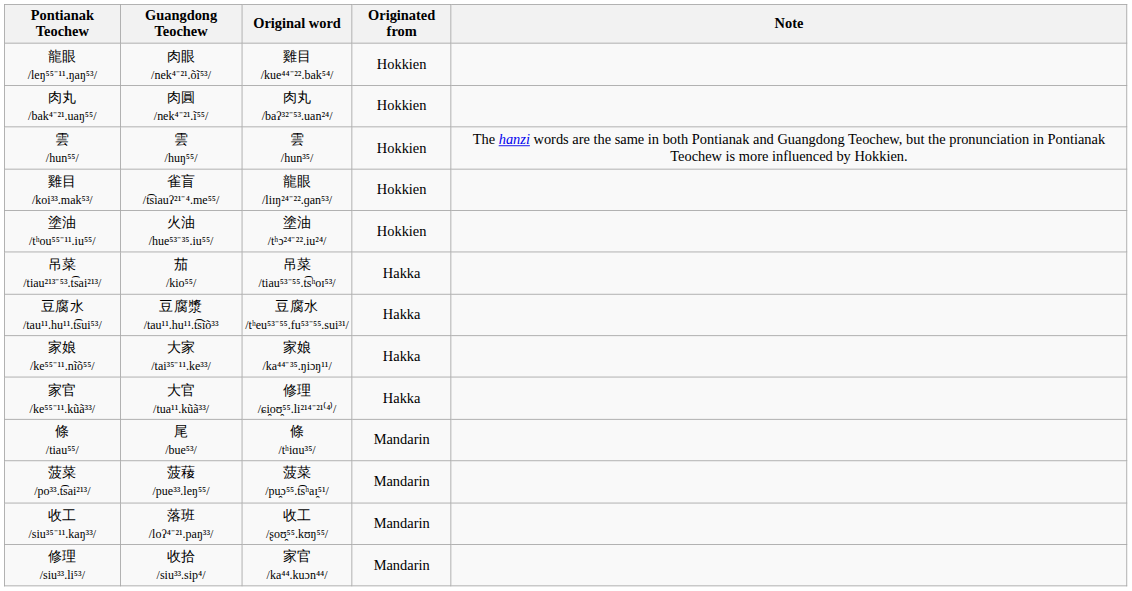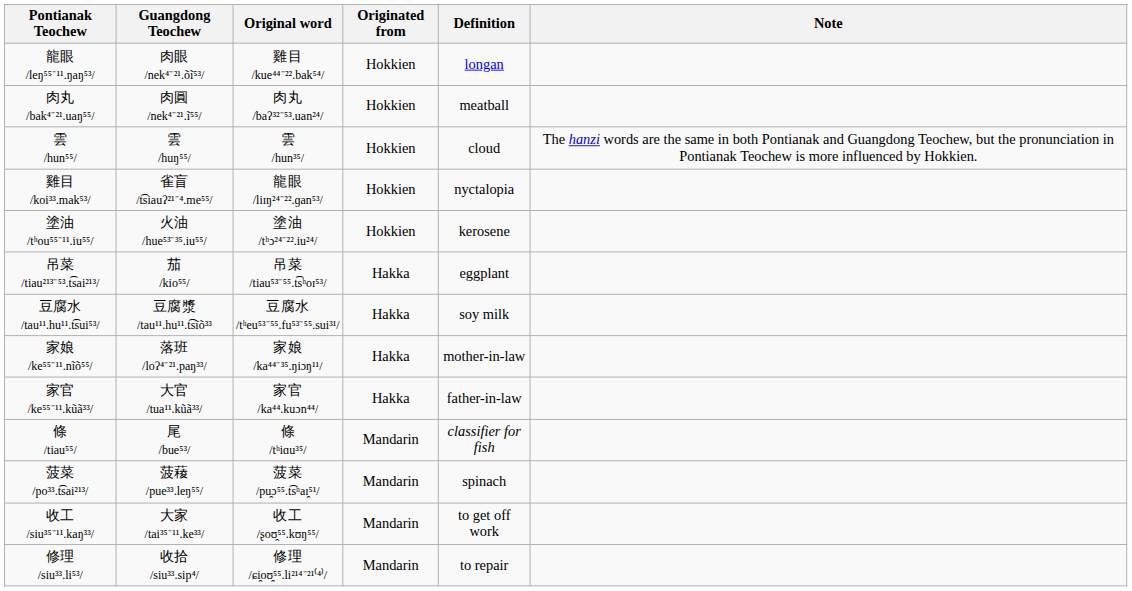 <table class="wikitable">
 <tr>
 <th>Pontianak Teochew</th>
 <th>Guangdong Teochew</th>
 <th>Original word</th>
 <th>Originated from</th>
+<th>Definition</th>
 <th>Note</th>
 </tr>
 <tr align="center">
 <td>龍眼<br><small>/leŋ⁵⁵⁻¹¹.ŋaŋ⁵³/</small></td>
 <td>肉眼<br><small>/nek⁴⁻</small><small>²¹.õĩ⁵</small><small>³/</small></td>
 <td>雞目<br><small>/kue⁴⁴⁻²².bak⁵⁴/</small></td>
 <td>Hokkien</td>
+<td><a href='#'>longan</a></td>
 <td></td>
 </tr>
 <tr align="center">
 <td>肉丸<br><small>/bak⁴⁻²¹.uaŋ⁵⁵/</small></td>
 <td>肉圓<br><small>/nek⁴⁻</small><small>²¹.ĩ⁵⁵/</small></td>
 <td>肉丸<br><small>/baʔ³²⁻⁵³.uan²⁴/</small></td>
 <td>Hokkien</td>
+<td>meatball</td>
 <td></td>
 </tr>
 <tr align="center">
 <td>雲<br><small>/hun⁵⁵/</small></td>
 <td>雲<br><small>/huŋ⁵⁵/</small></td>
 <td>雲<br><small>/hun³⁵/</small></td>
 <td>Hokkien</td>
+<td>cloud</td>
 <td>The <em><a href='#'>hanzi</a></em> words are the same in both Pontianak and Guangdong Teochew, but the pronunciation in Pontianak Teochew is more influenced by Hokkien.</td>
 </tr>
 <tr align="center">
 <td>雞目<br><small>/koi³³.mak⁵³/</small></td>
 <td>雀盲<br><small>/t͡siauʔ²</small><small>¹⁻⁴.me⁵⁵/</small></td>
 <td>龍眼<br><small>/liɪŋ²⁴⁻²².ɡan⁵³/</small></td>
 <td>Hokkien</td>
+<td>nyctalopia</td>
 <td></td>
 </tr>
 <tr align="center">
 <td>塗油<br><small>/tʰou⁵⁵⁻¹¹.iu⁵⁵/</small></td>
 <td>火油<br><small>/hue⁵³⁻³⁵</small><small>.iu⁵⁵/</small></td>
 <td>塗油<br><small>/tʰɔ²⁴⁻²².iu²⁴/</small></td>
 <td>Hokkien</td>
+<td>kerosene</td>
 <td></td>
 </tr>
 <tr align="center">
 <td>吊菜<br><small>/tiau²¹³⁻⁵³.t͡sai²¹³/</small></td>
 <td>茄<br><small>/kio⁵⁵/</small></td>
 <td>吊菜<br><small>/tiau⁵³⁻⁵⁵.t͡sʰoɪ⁵³/</small></td>
 <td>Hakka</td>
+<td>eggplant</td>
 <td></td>
 </tr>
 <tr align="center">
 <td>豆腐水<br><small>/tau¹¹.hu¹¹.t͡sui⁵³/</small></td>
 <td>豆腐漿<br><small>/tau¹¹.hu¹¹.t͡sĩõ³³</small></td>
 <td>豆腐水<br><small>/tʰeu⁵³⁻⁵⁵.fu⁵³⁻⁵⁵.sui³¹/</small></td>
 <td>Hakka</td>
+<td>soy milk</td>
 <td></td>
 </tr>
 <tr align="center">
 <td>家娘<br><small>/ke⁵⁵⁻¹¹.nĩõ⁵⁵/</small></td>
-<td>大家<br><small>/tai³⁵⁻¹¹.ke³³/</small></td>
+<td>落班<br><small>/loʔ⁴⁻²¹</small><small>.paŋ³³/</small></td>
 <td>家娘<br><small>/ka⁴⁴⁻³⁵.ŋiɔŋ¹¹/</small></td>
 <td>Hakka</td>
+<td>mother-in-law</td>
 <td></td>
 </tr>
 <tr align="center">
 <td>家官<br><small>/ke⁵⁵⁻¹¹.kũã³³/</small></td>
 <td>大官<br><small>/tua¹¹.kũã³³/</small></td>
-<td>修理<br><small>/ɕi̯oʊ̯⁵⁵</small><small>.li²¹⁴⁻²¹⁽⁴⁾/</small></td>
+<td>家官<br><small>/ka⁴⁴.kuɔn⁴⁴/</small></td>
 <td>Hakka</td>
+<td>father-in-law</td>
 <td></td>
 </tr>
 <tr align="center">
 <td>條<br><small>/tiau⁵⁵/</small></td>
 <td>尾<br><small>/bue⁵³/</small></td>
 <td>條<br><small>/tʰiɑu³⁵/</small></td>
 <td>Mandarin</td>
+<td><em>classifier for fish</em></td>
 <td></td>
 </tr>
 <tr align="center">
 <td>菠菜<br><small>/po³³.t͡sai²¹³/</small></td>
 <td>菠薐<br><small>/pue³³.leŋ⁵⁵/</small></td>
 <td>菠菜<br><small>/pu̯ɔ⁵⁵.t͡sʰaɪ̯⁵¹/</small></td>
 <td>Mandarin</td>
+<td>spinach</td>
 <td></td>
 </tr>
 <tr align="center">
 <td>收工<br><small>/siu³⁵⁻¹¹</small><small>.kaŋ³³/</small></td>
-<td>落班<br><small>/loʔ⁴⁻²¹</small><small>.paŋ³³/</small></td>
+<td>大家<br><small>/tai³⁵⁻¹¹.ke³³/</small></td>
 <td>收工<br><small>/ʂoʊ̯⁵⁵.kʊŋ⁵⁵/</small></td>
 <td>Mandarin</td>
+<td>to get off work</td>
 <td></td>
 </tr>
 <tr align="center">
 <td>修理<br><small>/siu³³.li⁵³/</small></td>
 <td>收拾<br><small>/siu³³.sip⁴/</small></td>
-<td>家官<br><small>/ka⁴⁴.kuɔn⁴⁴/</small></td>
+<td>修理<br><small>/ɕi̯oʊ̯⁵⁵</small><small>.li²¹⁴⁻²¹⁽⁴⁾/</small></td>
 <td>Mandarin</td>
+<td>to repair</td>
 <td></td>
 </tr>
 </table>
